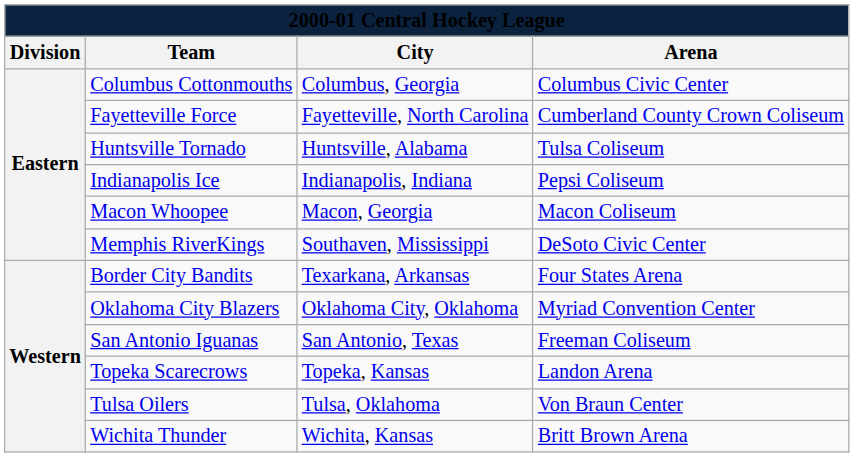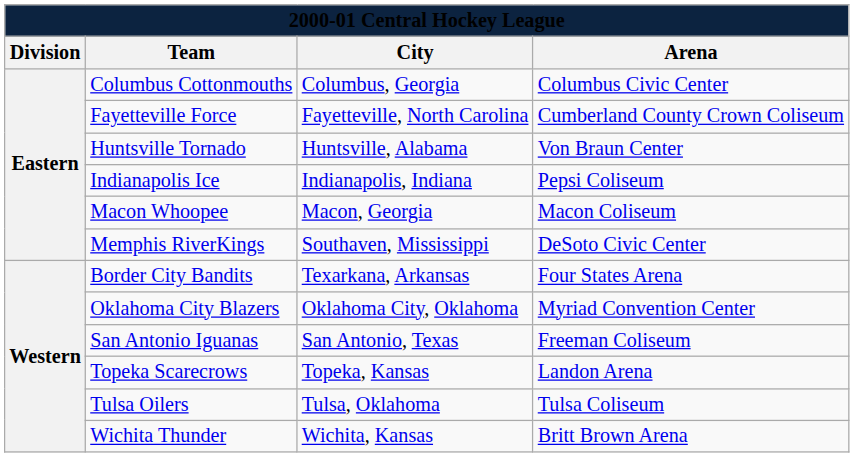 <table class="wikitable" style="width:auto">
 <tr>
 <td bgcolor="#0C2340" align="center" colspan="5"><strong><span>2000-01 Central Hockey League</span></strong></td>
 </tr>
 <tr>
 <th>Division</th>
 <th>Team</th>
 <th>City</th>
 <th>Arena</th>
 </tr>
 <tr>
 <th rowspan="6">Eastern</th>
 <td><a href='#'>Columbus Cottonmouths</a></td>
 <td><a href='#'>Columbus</a>, <a href='#'>Georgia</a></td>
 <td><a href='#'>Columbus Civic Center</a></td>
 </tr>
 <tr>
 <td><a href='#'>Fayetteville Force</a></td>
 <td><a href='#'>Fayetteville</a>, <a href='#'>North Carolina</a></td>
 <td><a href='#'>Cumberland County Crown Coliseum</a></td>
 </tr>
 <tr>
 <td><a href='#'>Huntsville Tornado</a></td>
 <td><a href='#'>Huntsville</a>, <a href='#'>Alabama</a></td>
-<td><a href='#'>Tulsa Coliseum</a></td>
+<td><a href='#'>Von Braun Center</a></td>
 </tr>
 <tr>
 <td><a href='#'>Indianapolis Ice</a></td>
 <td><a href='#'>Indianapolis</a>, <a href='#'>Indiana</a></td>
 <td><a href='#'>Pepsi Coliseum</a></td>
 </tr>
 <tr>
 <td><a href='#'>Macon Whoopee</a></td>
 <td><a href='#'>Macon</a>, <a href='#'>Georgia</a></td>
 <td><a href='#'>Macon Coliseum</a></td>
 </tr>
 <tr>
 <td><a href='#'>Memphis RiverKings</a></td>
 <td><a href='#'>Southaven</a>, <a href='#'>Mississippi</a></td>
 <td><a href='#'>DeSoto Civic Center</a></td>
 </tr>
 <tr>
 <th rowspan="6">Western</th>
 <td><a href='#'>Border City Bandits</a></td>
 <td><a href='#'>Texarkana</a>, <a href='#'>Arkansas</a></td>
 <td><a href='#'>Four States Arena</a></td>
 </tr>
 <tr>
 <td><a href='#'>Oklahoma City Blazers</a></td>
 <td><a href='#'>Oklahoma City</a>, <a href='#'>Oklahoma</a></td>
 <td><a href='#'>Myriad Convention Center</a></td>
 </tr>
 <tr>
 <td><a href='#'>San Antonio Iguanas</a></td>
 <td><a href='#'>San Antonio</a>, <a href='#'>Texas</a></td>
 <td><a href='#'>Freeman Coliseum</a></td>
 </tr>
 <tr>
 <td><a href='#'>Topeka Scarecrows</a></td>
 <td><a href='#'>Topeka</a>, <a href='#'>Kansas</a></td>
 <td><a href='#'>Landon Arena</a></td>
 </tr>
 <tr>
 <td><a href='#'>Tulsa Oilers</a></td>
 <td><a href='#'>Tulsa</a>, <a href='#'>Oklahoma</a></td>
-<td><a href='#'>Von Braun Center</a></td>
+<td><a href='#'>Tulsa Coliseum</a></td>
 </tr>
 <tr>
 <td><a href='#'>Wichita Thunder</a></td>
 <td><a href='#'>Wichita</a>, <a href='#'>Kansas</a></td>
 <td><a href='#'>Britt Brown Arena</a></td>
 </tr>
 </table>
